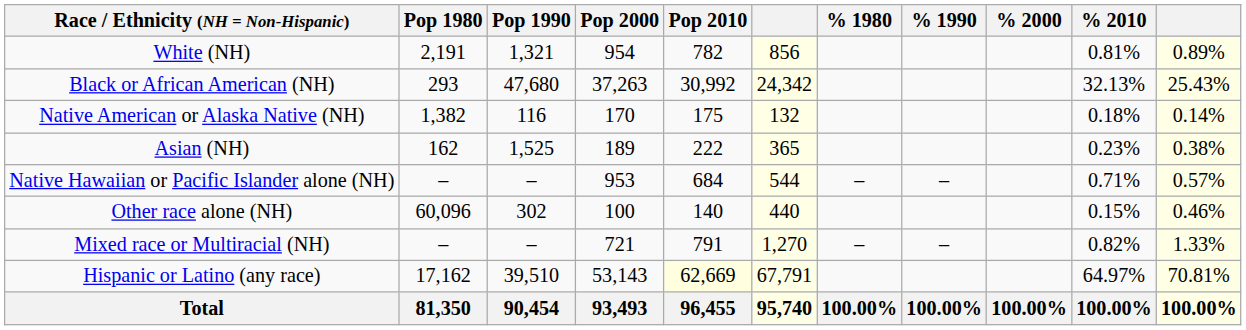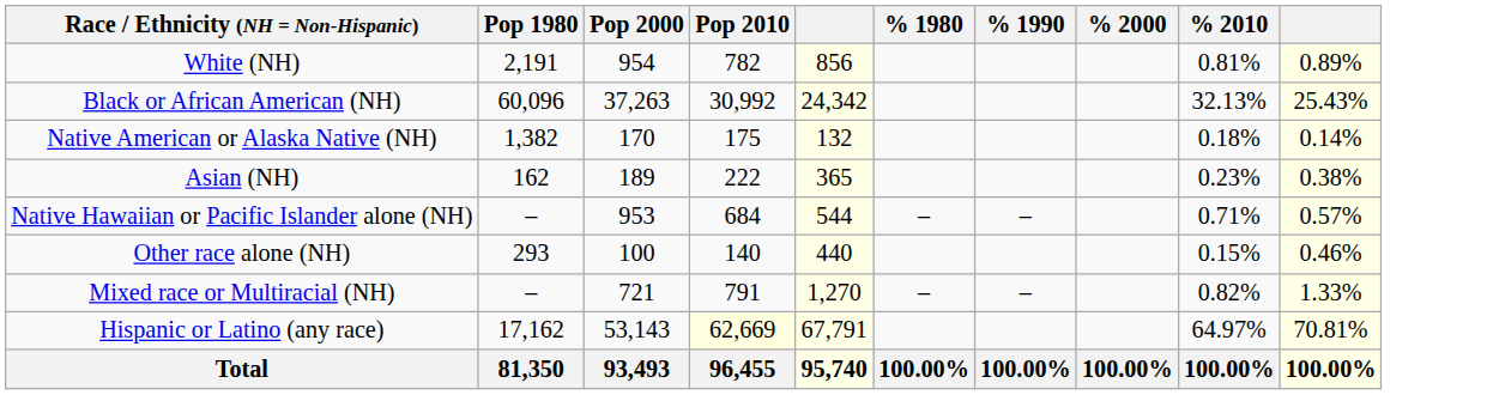 <table class="wikitable" style="text-align:center;">
 <tr>
 <th>Race / Ethnicity <small>(<em>NH = Non-Hispanic</em>)</small></th>
 <th>Pop 1980</th>
-<th>Pop 1990</th>
 <th>Pop 2000</th>
 <th>Pop 2010</th>
 <th></th>
 <th>% 1980</th>
 <th>% 1990</th>
 <th>% 2000</th>
 <th>% 2010</th>
 <th></th>
 </tr>
 <tr>
 <td><a href='#'>White</a> (NH)</td>
 <td>2,191</td>
-<td>1,321</td>
 <td>954</td>
 <td>782</td>
 <td style="background: #ffffe6;">856</td>
 <td></td>
 <td></td>
 <td></td>
 <td>0.81%</td>
 <td style="background: #ffffe6;">0.89%</td>
 </tr>
 <tr>
 <td><a href='#'>Black or African American</a> (NH)</td>
-<td>293</td>
-<td>47,680</td>
+<td>60,096</td>
 <td>37,263</td>
 <td>30,992</td>
 <td style="background: #ffffe6;">24,342</td>
 <td></td>
 <td></td>
 <td></td>
 <td>32.13%</td>
 <td style="background: #ffffe6;">25.43%</td>
 </tr>
 <tr>
 <td><a href='#'>Native American</a> or <a href='#'>Alaska Native</a> (NH)</td>
 <td>1,382</td>
-<td>116</td>
 <td>170</td>
 <td>175</td>
 <td style="background: #ffffe6;">132</td>
 <td></td>
 <td></td>
 <td></td>
 <td>0.18%</td>
 <td style="background: #ffffe6;">0.14%</td>
 </tr>
 <tr>
 <td><a href='#'>Asian</a> (NH)</td>
 <td>162</td>
-<td>1,525</td>
 <td>189</td>
 <td>222</td>
 <td style="background: #ffffe6;">365</td>
 <td></td>
 <td></td>
 <td></td>
 <td>0.23%</td>
 <td style="background: #ffffe6;">0.38%</td>
 </tr>
 <tr>
 <td><a href='#'>Native Hawaiian</a> or <a href='#'>Pacific Islander</a> alone (NH)</td>
 <td>–</td>
-<td>–</td>
 <td>953</td>
 <td>684</td>
 <td style="background: #ffffe6;">544</td>
 <td>–</td>
 <td>–</td>
 <td></td>
 <td>0.71%</td>
 <td style="background: #ffffe6;">0.57%</td>
 </tr>
 <tr>
 <td><a href='#'>Other race</a> alone (NH)</td>
-<td>60,096</td>
-<td>302</td>
+<td>293</td>
 <td>100</td>
 <td>140</td>
 <td style="background: #ffffe6;">440</td>
 <td></td>
 <td></td>
 <td></td>
 <td>0.15%</td>
 <td style="background: #ffffe6;">0.46%</td>
 </tr>
 <tr>
 <td><a href='#'>Mixed race or Multiracial</a> (NH)</td>
-<td>–</td>
 <td>–</td>
 <td>721</td>
 <td>791</td>
 <td style="background: #ffffe6;">1,270</td>
 <td>–</td>
 <td>–</td>
 <td></td>
 <td>0.82%</td>
 <td style="background: #ffffe6;">1.33%</td>
 </tr>
 <tr>
 <td><a href='#'>Hispanic or Latino</a> (any race)</td>
 <td>17,162</td>
-<td>39,510</td>
 <td>53,143</td>
 <td style="background: lightyellow;">62,669</td>
 <td style="background: #ffffe6;">67,791</td>
 <td></td>
 <td></td>
 <td></td>
 <td>64.97%</td>
 <td style="background: #ffffe6;">70.81%</td>
 </tr>
 <tr>
 <th>Total</th>
 <th>81,350</th>
-<th>90,454</th>
 <th>93,493</th>
 <th>96,455</th>
 <th style="background: #ffffe6;">95,740</th>
 <th>100.00%</th>
 <th>100.00%</th>
 <th>100.00%</th>
 <th>100.00%</th>
 <th style="background: #ffffe6;">100.00%</th>
 </tr>
 </table>
